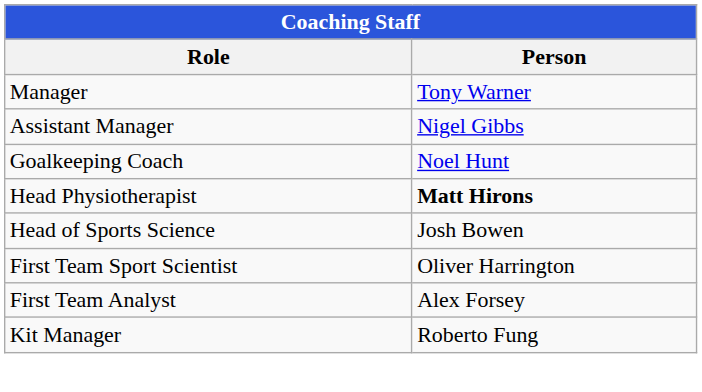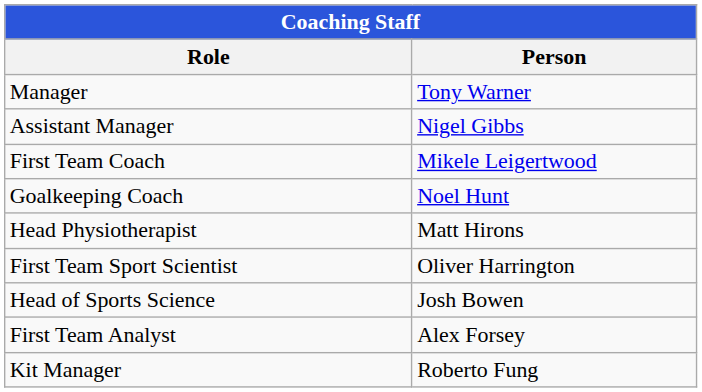 <table class="wikitable" style="text-align:left;">
 <tr>
 <th colspan=2 style="color:white; background:#2B55DB;">Coaching Staff</th>
 </tr>
 <tr>
 <th style="width:290px;">Role</th>
 <th style="width:200px;">Person</th>
 </tr>
 <tr>
 <td>Manager</td>
 <td><a href='#'>Tony Warner</a></td>
 </tr>
 <tr>
 <td>Assistant Manager</td>
 <td><a href='#'>Nigel Gibbs</a></td>
 </tr>
 <tr>
+<td>First Team Coach</td>
+<td><a href='#'>Mikele Leigertwood</a></td>
+</tr>
+<tr>
 <td>Goalkeeping Coach</td>
 <td><a href='#'>Noel Hunt</a></td>
 </tr>
 <tr>
 <td>Head Physiotherapist</td>
-<td><strong>Matt Hirons</strong></td>
+<td>Matt Hirons</td>
+</tr>
+<tr>
+<td>First Team Sport Scientist</td>
+<td>Oliver Harrington</td>
 </tr>
 <tr>
 <td>Head of Sports Science</td>
 <td>Josh Bowen</td>
-</tr>
-<tr>
-<td>First Team Sport Scientist</td>
-<td>Oliver Harrington</td>
 </tr>
 <tr>
 <td>First Team Analyst</td>
 <td>Alex Forsey</td>
 </tr>
 <tr>
 <td>Kit Manager</td>
 <td>Roberto Fung</td>
 </tr>
 </table>
